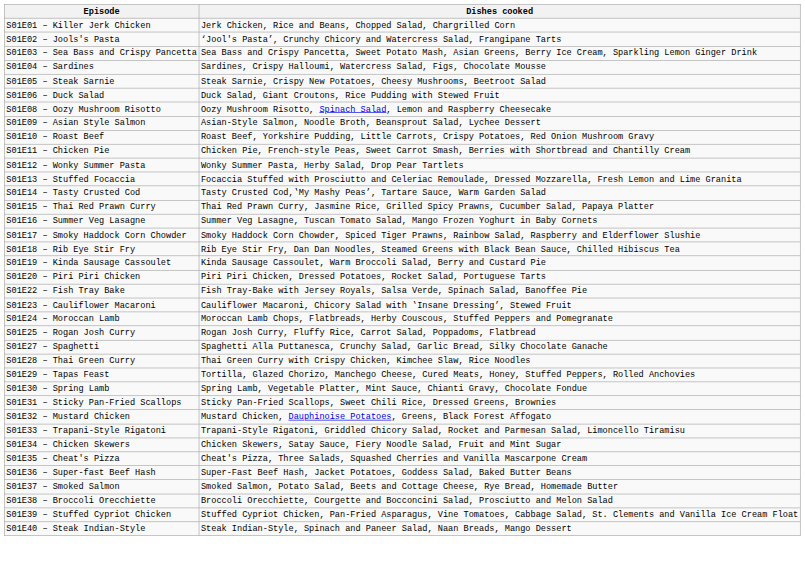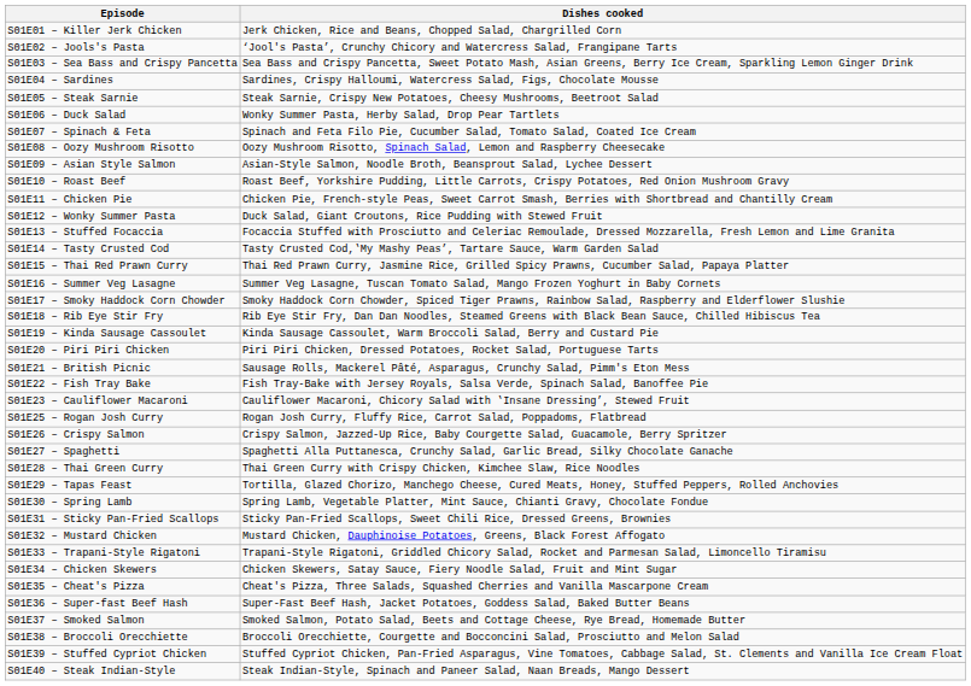 <table class="wikitable sortable">
 <tr>
 <th>Episode</th>
 <th>Dishes cooked</th>
 </tr>
 <tr>
 <td>S01E01 – Killer Jerk Chicken</td>
 <td>Jerk Chicken, Rice and Beans, Chopped Salad, Chargrilled Corn</td>
 </tr>
 <tr>
 <td>S01E02 – Jools's Pasta</td>
 <td>‘Jool's Pasta’, Crunchy Chicory and Watercress Salad, Frangipane Tarts</td>
 </tr>
 <tr>
 <td>S01E03 – Sea Bass and Crispy Pancetta</td>
 <td>Sea Bass and Crispy Pancetta, Sweet Potato Mash, Asian Greens, Berry Ice Cream, Sparkling Lemon Ginger Drink</td>
 </tr>
 <tr>
 <td>S01E04 – Sardines</td>
 <td>Sardines, Crispy Halloumi, Watercress Salad, Figs, Chocolate Mousse</td>
 </tr>
 <tr>
 <td>S01E05 – Steak Sarnie</td>
 <td>Steak Sarnie, Crispy New Potatoes, Cheesy Mushrooms, Beetroot Salad</td>
 </tr>
 <tr>
 <td>S01E06 – Duck Salad</td>
-<td>Duck Salad, Giant Croutons, Rice Pudding with Stewed Fruit</td>
+<td>Wonky Summer Pasta, Herby Salad, Drop Pear Tartlets</td>
+</tr>
+<tr>
+<td>S01E07 – Spinach & Feta</td>
+<td>Spinach and Feta Filo Pie, Cucumber Salad, Tomato Salad, Coated Ice Cream</td>
 </tr>
 <tr>
 <td>S01E08 – Oozy Mushroom Risotto</td>
 <td>Oozy Mushroom Risotto, <a href='#'>Spinach Salad</a>, Lemon and Raspberry Cheesecake</td>
 </tr>
 <tr>
 <td>S01E09 – Asian Style Salmon</td>
 <td>Asian-Style Salmon, Noodle Broth, Beansprout Salad, Lychee Dessert</td>
 </tr>
 <tr>
 <td>S01E10 – Roast Beef</td>
 <td>Roast Beef, Yorkshire Pudding, Little Carrots, Crispy Potatoes, Red Onion Mushroom Gravy</td>
 </tr>
 <tr>
 <td>S01E11 – Chicken Pie</td>
 <td>Chicken Pie, French-style Peas, Sweet Carrot Smash, Berries with Shortbread and Chantilly Cream</td>
 </tr>
 <tr>
 <td>S01E12 – Wonky Summer Pasta</td>
-<td>Wonky Summer Pasta, Herby Salad, Drop Pear Tartlets</td>
+<td>Duck Salad, Giant Croutons, Rice Pudding with Stewed Fruit</td>
 </tr>
 <tr>
 <td>S01E13 – Stuffed Focaccia</td>
 <td>Focaccia Stuffed with Prosciutto and Celeriac Remoulade, Dressed Mozzarella, Fresh Lemon and Lime Granita</td>
 </tr>
 <tr>
 <td>S01E14 – Tasty Crusted Cod</td>
 <td>Tasty Crusted Cod,‛My Mashy Peas’, Tartare Sauce, Warm Garden Salad</td>
 </tr>
 <tr>
 <td>S01E15 – Thai Red Prawn Curry</td>
 <td>Thai Red Prawn Curry, Jasmine Rice, Grilled Spicy Prawns, Cucumber Salad, Papaya Platter</td>
 </tr>
 <tr>
 <td>S01E16 – Summer Veg Lasagne</td>
 <td>Summer Veg Lasagne, Tuscan Tomato Salad, Mango Frozen Yoghurt in Baby Cornets</td>
 </tr>
 <tr>
 <td>S01E17 – Smoky Haddock Corn Chowder</td>
 <td>Smoky Haddock Corn Chowder, Spiced Tiger Prawns, Rainbow Salad, Raspberry and Elderflower Slushie</td>
 </tr>
 <tr>
 <td>S01E18 – Rib Eye Stir Fry</td>
 <td>Rib Eye Stir Fry, Dan Dan Noodles, Steamed Greens with Black Bean Sauce, Chilled Hibiscus Tea</td>
 </tr>
 <tr>
 <td>S01E19 – Kinda Sausage Cassoulet</td>
 <td>Kinda Sausage Cassoulet, Warm Broccoli Salad, Berry and Custard Pie</td>
 </tr>
 <tr>
 <td>S01E20 – Piri Piri Chicken</td>
 <td>Piri Piri Chicken, Dressed Potatoes, Rocket Salad, Portuguese Tarts</td>
 </tr>
 <tr>
+<td>S01E21 – British Picnic</td>
+<td>Sausage Rolls, Mackerel Pâté, Asparagus, Crunchy Salad, Pimm's Eton Mess</td>
+</tr>
+<tr>
 <td>S01E22 – Fish Tray Bake</td>
 <td>Fish Tray-Bake with Jersey Royals, Salsa Verde, Spinach Salad, Banoffee Pie</td>
 </tr>
 <tr>
 <td>S01E23 – Cauliflower Macaroni</td>
 <td>Cauliflower Macaroni, Chicory Salad with ‛Insane Dressing’, Stewed Fruit</td>
 </tr>
 <tr>
-<td>S01E24 – Moroccan Lamb</td>
-<td>Moroccan Lamb Chops, Flatbreads, Herby Couscous, Stuffed Peppers and Pomegranate</td>
+<td>S01E25 – Rogan Josh Curry</td>
+<td>Rogan Josh Curry, Fluffy Rice, Carrot Salad, Poppadoms, Flatbread</td>
 </tr>
 <tr>
-<td>S01E25 – Rogan Josh Curry</td>
-<td>Rogan Josh Curry, Fluffy Rice, Carrot Salad, Poppadoms, Flatbread</td>
+<td>S01E26 – Crispy Salmon</td>
+<td>Crispy Salmon, Jazzed-Up Rice, Baby Courgette Salad, Guacamole, Berry Spritzer</td>
 </tr>
 <tr>
 <td>S01E27 – Spaghetti</td>
 <td>Spaghetti Alla Puttanesca, Crunchy Salad, Garlic Bread, Silky Chocolate Ganache</td>
 </tr>
 <tr>
 <td>S01E28 – Thai Green Curry</td>
 <td>Thai Green Curry with Crispy Chicken, Kimchee Slaw, Rice Noodles</td>
 </tr>
 <tr>
 <td>S01E29 – Tapas Feast</td>
 <td>Tortilla, Glazed Chorizo, Manchego Cheese, Cured Meats, Honey, Stuffed Peppers, Rolled Anchovies</td>
 </tr>
 <tr>
 <td>S01E30 – Spring Lamb</td>
 <td>Spring Lamb, Vegetable Platter, Mint Sauce, Chianti Gravy, Chocolate Fondue</td>
 </tr>
 <tr>
 <td>S01E31 – Sticky Pan-Fried Scallops</td>
 <td>Sticky Pan-Fried Scallops, Sweet Chili Rice, Dressed Greens, Brownies</td>
 </tr>
 <tr>
 <td>S01E32 – Mustard Chicken</td>
 <td>Mustard Chicken, <a href='#'>Dauphinoise Potatoes</a>, Greens, Black Forest Affogato</td>
 </tr>
 <tr>
 <td>S01E33 – Trapani-Style Rigatoni</td>
 <td>Trapani-Style Rigatoni, Griddled Chicory Salad, Rocket and Parmesan Salad, Limoncello Tiramisu</td>
 </tr>
 <tr>
 <td>S01E34 – Chicken Skewers</td>
 <td>Chicken Skewers, Satay Sauce, Fiery Noodle Salad, Fruit and Mint Sugar</td>
 </tr>
 <tr>
 <td>S01E35 – Cheat's Pizza</td>
 <td>Cheat's Pizza, Three Salads, Squashed Cherries and Vanilla Mascarpone Cream</td>
 </tr>
 <tr>
 <td>S01E36 – Super-fast Beef Hash</td>
 <td>Super-Fast Beef Hash, Jacket Potatoes, Goddess Salad, Baked Butter Beans</td>
 </tr>
 <tr>
 <td>S01E37 – Smoked Salmon</td>
 <td>Smoked Salmon, Potato Salad, Beets and Cottage Cheese, Rye Bread, Homemade Butter</td>
 </tr>
 <tr>
 <td>S01E38 – Broccoli Orecchiette</td>
 <td>Broccoli Orecchiette, Courgette and Bocconcini Salad, Prosciutto and Melon Salad</td>
 </tr>
 <tr>
 <td>S01E39 – Stuffed Cypriot Chicken</td>
 <td>Stuffed Cypriot Chicken, Pan-Fried Asparagus, Vine Tomatoes, Cabbage Salad, St. Clements and Vanilla Ice Cream Float</td>
 </tr>
 <tr>
 <td>S01E40 – Steak Indian-Style</td>
 <td>Steak Indian-Style, Spinach and Paneer Salad, Naan Breads, Mango Dessert</td>
 </tr>
 </table>
